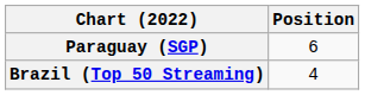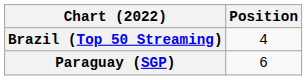 <table class="wikitable plainrowheaders" style="text-align:center">
 <tr>
 <th scope="col">Chart (2022)</th>
 <th scope="col">Position</th>
 </tr>
 <tr>
+<th scope="row">Brazil (<a href='#'>Top 50 Streaming</a>)</th>
+<td>4</td>
+</tr>
+<tr>
 <th scope="row">Paraguay (<a href='#'>SGP</a>)</th>
 <td>6</td>
 </tr>
-<tr>
-<th scope="row">Brazil (<a href='#'>Top 50 Streaming</a>)</th>
-<td>4</td>
-</tr>
 </table>
